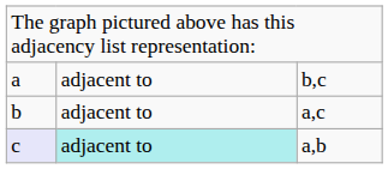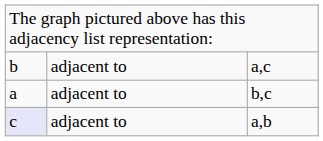 <table class = "wikitable" align="right" style="width:18em;">
 <tr>
 <td colspan = "3">The graph pictured above has this adjacency list representation:</td>
+</tr>
+<tr>
+<td>b</td>
+<td>adjacent to</td>
+<td>a,c</td>
 </tr>
 <tr>
 <td>a</td>
 <td>adjacent to</td>
 <td>b,c</td>
 </tr>
 <tr>
-<td>b</td>
+<td style="background: lavender;">c</td>
 <td>adjacent to</td>
-<td>a,c</td>
-</tr>
-<tr>
-<td style="background: lavender;">c</td>
-<td style="background: paleturquoise;">adjacent to</td>
 <td>a,b</td>
 </tr>
 </table>
